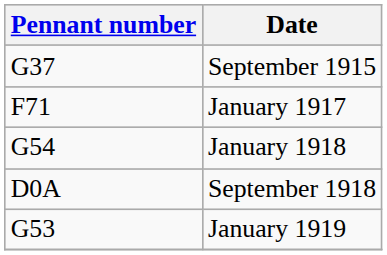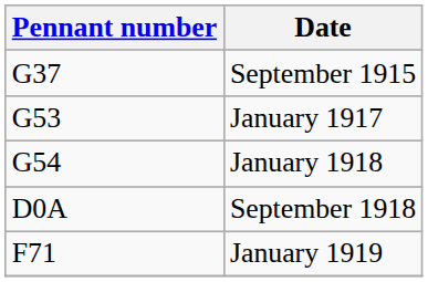 <table class="wikitable" style="text-align:left">
 <tr>
 <th><a href='#'>Pennant number</a></th>
 <th>Date</th>
 </tr>
 <tr>
 <td>G37</td>
 <td>September 1915</td>
 </tr>
 <tr>
-<td>F71</td>
+<td>G53</td>
 <td>January 1917</td>
 </tr>
 <tr>
 <td>G54</td>
 <td>January 1918</td>
 </tr>
 <tr>
 <td>D0A</td>
 <td>September 1918</td>
 </tr>
 <tr>
-<td>G53</td>
+<td>F71</td>
 <td>January 1919</td>
 </tr>
 <tr>
 </tr>
 </table>
